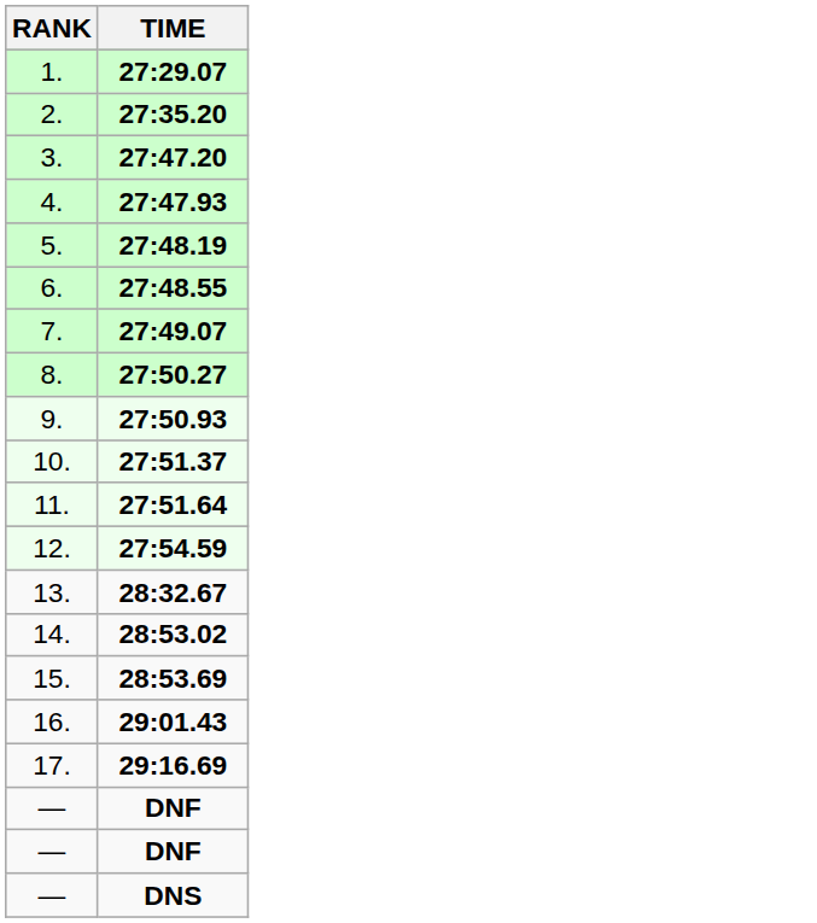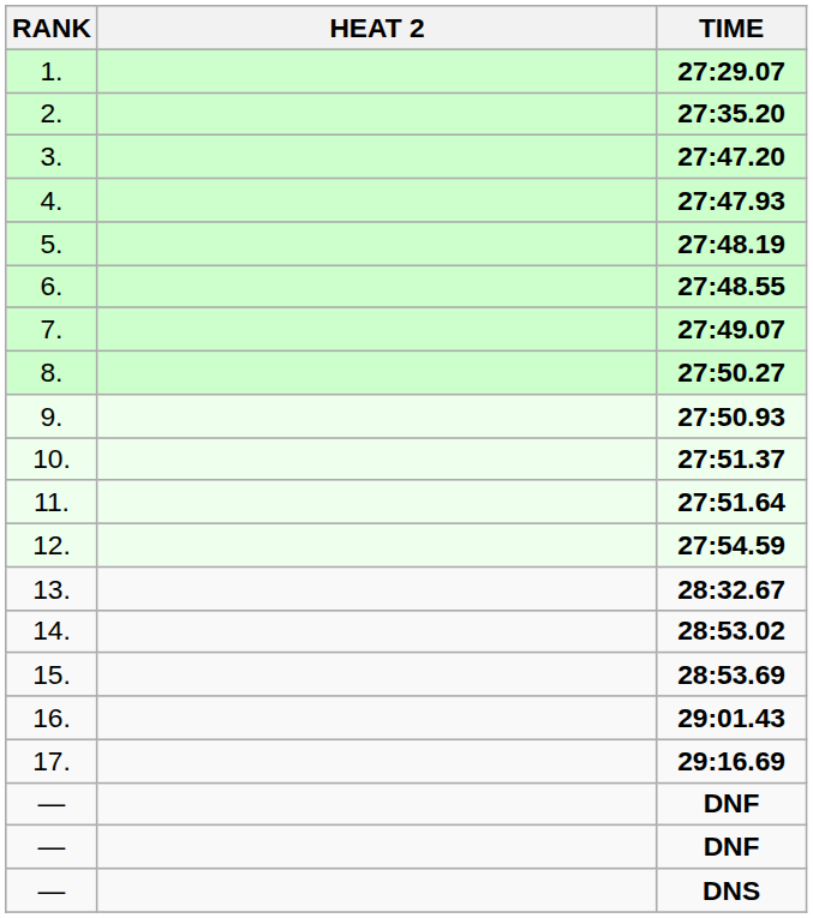 <table class="wikitable" style="border-collapse: collapse; font-size: 90%;">
 <tr>
 <th>RANK</th>
+<th style="width: 20em">HEAT 2</th>
 <th style="width: 5em">TIME</th>
 </tr>
 <tr bgcolor=#CCFFCC>
 <td align="center">1.</td>
+<td></td>
 <td align="center"><strong>27:29.07 </strong></td>
 </tr>
 <tr bgcolor=#CCFFCC>
 <td align="center">2.</td>
+<td></td>
 <td align="center"><strong>27:35.20 </strong></td>
 </tr>
 <tr bgcolor=#CCFFCC>
 <td align="center">3.</td>
+<td></td>
 <td align="center"><strong>27:47.20 </strong></td>
 </tr>
 <tr bgcolor=#CCFFCC>
 <td align="center">4.</td>
+<td></td>
 <td align="center"><strong>27:47.93 </strong></td>
 </tr>
 <tr bgcolor=#CCFFCC>
 <td align="center">5.</td>
+<td></td>
 <td align="center"><strong>27:48.19 </strong></td>
 </tr>
 <tr bgcolor=#CCFFCC>
 <td align="center">6.</td>
+<td></td>
 <td align="center"><strong>27:48.55 </strong></td>
 </tr>
 <tr bgcolor=#CCFFCC>
 <td align="center">7.</td>
+<td></td>
 <td align="center"><strong>27:49.07 </strong></td>
 </tr>
 <tr bgcolor=#CCFFCC>
 <td align="center">8.</td>
+<td></td>
 <td align="center"><strong>27:50.27 </strong></td>
 </tr>
 <tr bgcolor=#EEFFEE>
 <td align="center">9.</td>
+<td></td>
 <td align="center"><strong>27:50.93 </strong></td>
 </tr>
 <tr bgcolor=#EEFFEE>
 <td align="center">10.</td>
+<td></td>
 <td align="center"><strong>27:51.37 </strong></td>
 </tr>
 <tr bgcolor=#EEFFEE>
 <td align="center">11.</td>
+<td></td>
 <td align="center"><strong>27:51.64 </strong></td>
 </tr>
 <tr bgcolor=#EEFFEE>
 <td align="center">12.</td>
+<td></td>
 <td align="center"><strong>27:54.59 </strong></td>
 </tr>
 <tr>
 <td align="center">13.</td>
+<td></td>
 <td align="center"><strong>28:32.67 </strong></td>
 </tr>
 <tr>
 <td align="center">14.</td>
+<td></td>
 <td align="center"><strong>28:53.02 </strong></td>
 </tr>
 <tr>
 <td align="center">15.</td>
+<td></td>
 <td align="center"><strong>28:53.69 </strong></td>
 </tr>
 <tr>
 <td align="center">16.</td>
+<td></td>
 <td align="center"><strong>29:01.43 </strong></td>
 </tr>
 <tr>
 <td align="center">17.</td>
+<td></td>
 <td align="center"><strong>29:16.69 </strong></td>
 </tr>
 <tr>
 <td align="center">—</td>
+<td></td>
 <td align="center"><strong>DNF </strong></td>
 </tr>
 <tr>
 <td align="center">—</td>
+<td></td>
 <td align="center"><strong>DNF </strong></td>
 </tr>
 <tr>
 <td align="center">—</td>
+<td></td>
 <td align="center"><strong>DNS </strong></td>
 </tr>
 </table>
